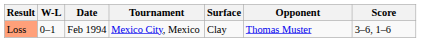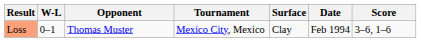 <table class="sortable wikitable">
 <tr>
 <th style="width:40px">Result</th>
 <th style="width:35px" class="unsortable">W-L</th>
-<th style="width:60px">Date</th>
+<th style="width:160px">Opponent</th>
 <th style="width:140px">Tournament</th>
 <th style="width:50px">Surface</th>
-<th style="width:160px">Opponent</th>
+<th style="width:60px">Date</th>
 <th style="width:90px" class="unsortable">Score</th>
 </tr>
 <tr>
 <td style="background:#ffa07a;">Loss</td>
 <td>0–1</td>
-<td>Feb 1994</td>
+<td> <a href='#'>Thomas Muster</a></td>
 <td><a href='#'>Mexico City</a>, Mexico</td>
 <td>Clay</td>
-<td> <a href='#'>Thomas Muster</a></td>
+<td>Feb 1994</td>
 <td>3–6, 1–6</td>
 </tr>
 </table>
